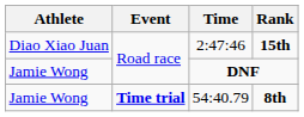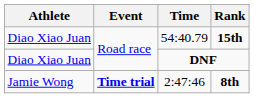 <table class=wikitable style="font-size:90%">
 <tr>
 <th>Athlete</th>
 <th>Event</th>
 <th>Time</th>
 <th>Rank</th>
 </tr>
 <tr>
 <td><a href='#'>Diao Xiao Juan</a></td>
 <td rowspan=2><a href='#'>Road race</a></td>
-<td align=center>2:47:46</td>
+<td align=center>54:40.79</td>
 <td align=center><strong>15th</strong></td>
 </tr>
 <tr>
-<td><a href='#'>Jamie Wong</a></td>
+<td><a href='#'>Diao Xiao Juan</a></td>
 <td align=center colspan=2><strong>DNF</strong></td>
 </tr>
 <tr>
 <td><a href='#'>Jamie Wong</a></td>
 <td><strong><a href='#'>Time trial</a></strong></td>
-<td align=center>54:40.79</td>
+<td align=center>2:47:46</td>
 <td align=center><strong>8th</strong></td>
 </tr>
 </table>
